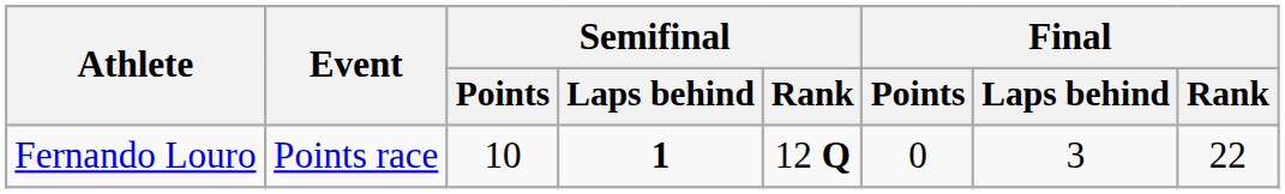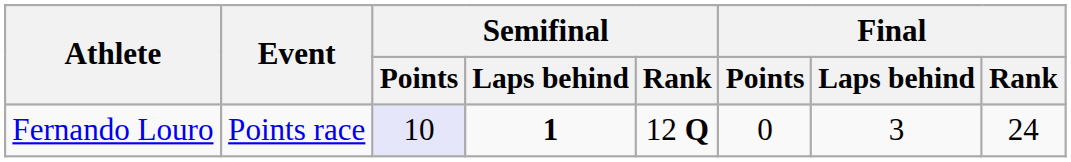 <table class="wikitable" style="font-size:90%">
 <tr>
 <th rowspan="2">Athlete</th>
 <th rowspan="2">Event</th>
 <th colspan=3>Semifinal</th>
 <th colspan=3>Final</th>
 </tr>
 <tr style="font-size:95%">
 <th>Points</th>
 <th>Laps behind</th>
 <th>Rank</th>
 <th>Points</th>
 <th>Laps behind</th>
 <th>Rank</th>
 </tr>
 <tr align=center>
 <td align=left><a href='#'>Fernando Louro</a></td>
 <td align=left><a href='#'>Points race</a></td>
-<td>10</td>
+<td style="background: lavender;">10</td>
 <td><strong>1</strong></td>
 <td>12 <strong>Q</strong></td>
 <td>0</td>
 <td>3</td>
-<td>22</td>
+<td>24</td>
 </tr>
 </table>
